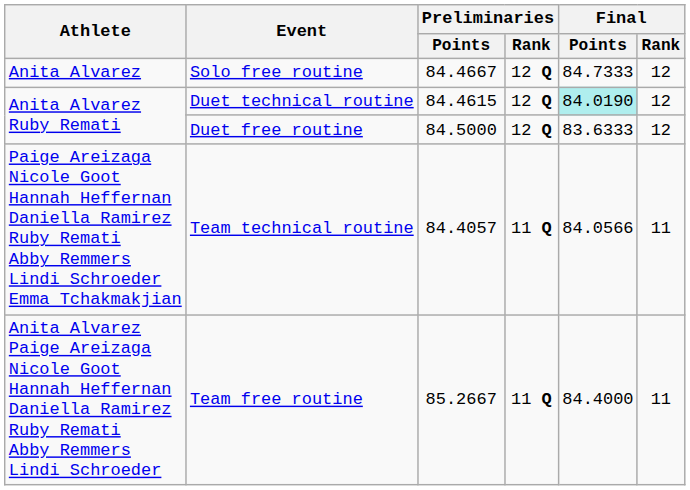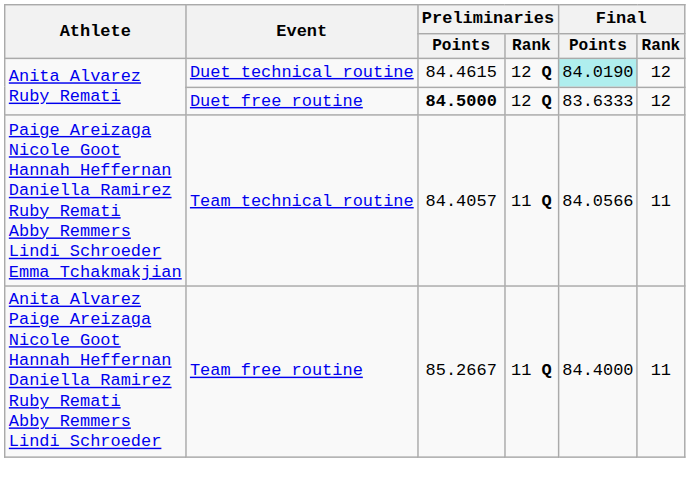 <table class="wikitable" style="font-size:90%">
 <tr>
 <th rowspan="2">Athlete</th>
 <th rowspan="2">Event</th>
 <th colspan="2">Preliminaries</th>
 <th colspan="2">Final</th>
 </tr>
 <tr style="font-size:95%">
 <th>Points</th>
 <th>Rank</th>
 <th>Points</th>
 <th>Rank</th>
 </tr>
 <tr align="center">
-<td align="left"><a href='#'>Anita Alvarez</a></td>
-<td align="left"><a href='#'>Solo free routine</a></td>
-<td>84.4667</td>
-<td>12 <strong>Q</strong></td>
-<td>84.7333</td>
-<td>12</td>
-</tr>
-<tr align="center">
 <td rowspan="2" align="left"><a href='#'>Anita Alvarez</a><br><a href='#'>Ruby Remati</a></td>
 <td align="left"><a href='#'>Duet technical routine</a></td>
 <td>84.4615</td>
 <td>12 <strong>Q</strong></td>
 <td style="background: paleturquoise;">84.0190</td>
 <td>12</td>
 </tr>
 <tr align="center">
 <td align="left"><a href='#'>Duet free routine</a></td>
-<td>84.5000</td>
+<td><strong>84.5000</strong></td>
 <td>12 <strong>Q</strong></td>
 <td>83.6333</td>
 <td>12</td>
 </tr>
 <tr align="center">
 <td align="left"><a href='#'>Paige Areizaga</a><br><a href='#'>Nicole Goot</a><br><a href='#'>Hannah Heffernan</a><br><a href='#'>Daniella Ramirez</a><br><a href='#'>Ruby Remati</a><br><a href='#'>Abby Remmers</a><br><a href='#'>Lindi Schroeder</a><br><a href='#'>Emma Tchakmakjian</a></td>
 <td align="left"><a href='#'>Team technical routine</a></td>
 <td>84.4057</td>
 <td>11 <strong>Q</strong></td>
 <td>84.0566</td>
 <td>11</td>
 </tr>
 <tr align="center">
 <td align="left"><a href='#'>Anita Alvarez</a><br><a href='#'>Paige Areizaga</a><br><a href='#'>Nicole Goot</a><br><a href='#'>Hannah Heffernan</a><br><a href='#'>Daniella Ramirez</a><br><a href='#'>Ruby Remati</a><br><a href='#'>Abby Remmers</a><br><a href='#'>Lindi Schroeder</a></td>
 <td align="left"><a href='#'>Team free routine</a></td>
 <td>85.2667</td>
 <td>11 <strong>Q</strong></td>
 <td>84.4000</td>
 <td>11</td>
 </tr>
 </table>
